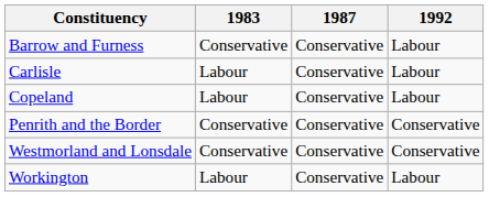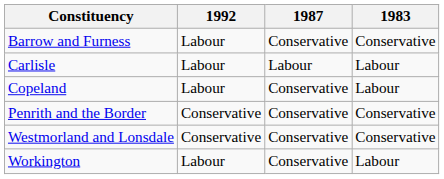 <table class="wikitable">
 <tr>
 <th>Constituency</th>
+<th>1992</th>
+<th>1987</th>
 <th>1983</th>
-<th>1987</th>
-<th>1992</th>
 </tr>
 <tr>
 <td><a href='#'>Barrow and Furness</a></td>
+<td bgcolor=>Labour</td>
 <td bgcolor=>Conservative</td>
 <td bgcolor=>Conservative</td>
-<td bgcolor=>Labour</td>
 </tr>
 <tr>
 <td><a href='#'>Carlisle</a></td>
 <td bgcolor=>Labour</td>
-<td bgcolor=>Conservative</td>
+<td bgcolor=>Labour</td>
 <td bgcolor=>Labour</td>
 </tr>
 <tr>
 <td><a href='#'>Copeland</a></td>
 <td bgcolor=>Labour</td>
 <td bgcolor=>Conservative</td>
 <td bgcolor=>Labour</td>
 </tr>
 <tr>
 <td><a href='#'>Penrith and the Border</a></td>
 <td bgcolor=>Conservative</td>
 <td bgcolor=>Conservative</td>
 <td bgcolor=>Conservative</td>
 </tr>
 <tr>
 <td><a href='#'>Westmorland and Lonsdale</a></td>
 <td bgcolor=>Conservative</td>
 <td bgcolor=>Conservative</td>
 <td bgcolor=>Conservative</td>
 </tr>
 <tr>
 <td><a href='#'>Workington</a></td>
 <td bgcolor=>Labour</td>
 <td bgcolor=>Conservative</td>
 <td bgcolor=>Labour</td>
 </tr>
 </table>
